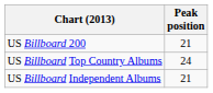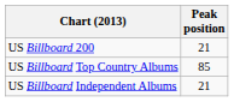 <table class="wikitable sortable">
 <tr>
 <th>Chart (2013)</th>
 <th>Peak<br>position</th>
 </tr>
 <tr>
 <td>US <a href='#'><em>Billboard</em> 200</a></td>
 <td align="center">21</td>
 </tr>
 <tr>
 <td>US <em><a href='#'>Billboard</a></em> <a href='#'>Top Country Albums</a></td>
-<td align="center">24</td>
+<td align="center">85</td>
 </tr>
 <tr>
 <td>US <em><a href='#'>Billboard</a></em> <a href='#'>Independent Albums</a></td>
 <td align="center">21</td>
 </tr>
 </table>
